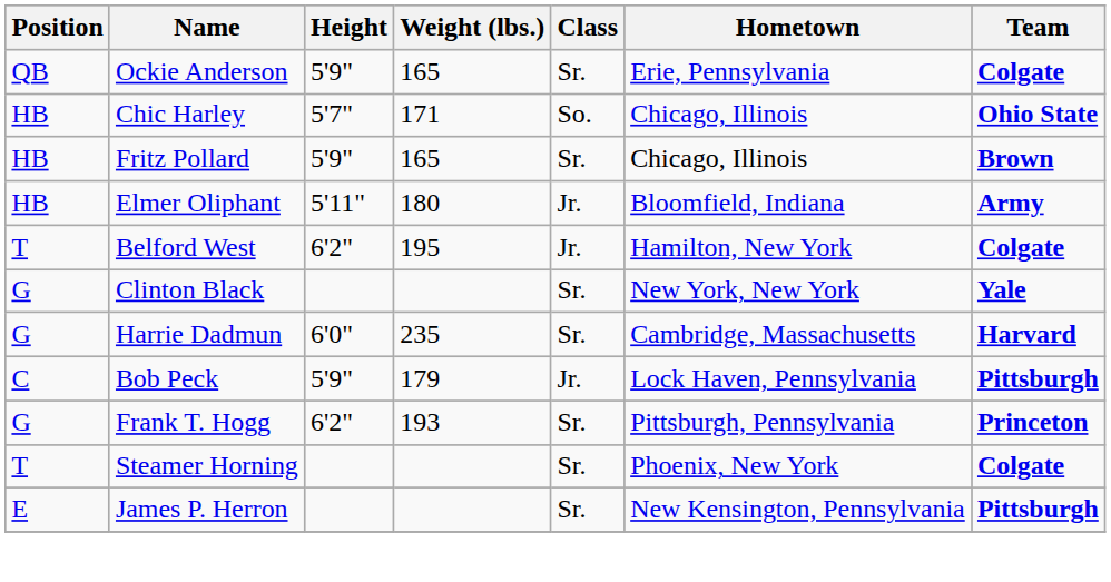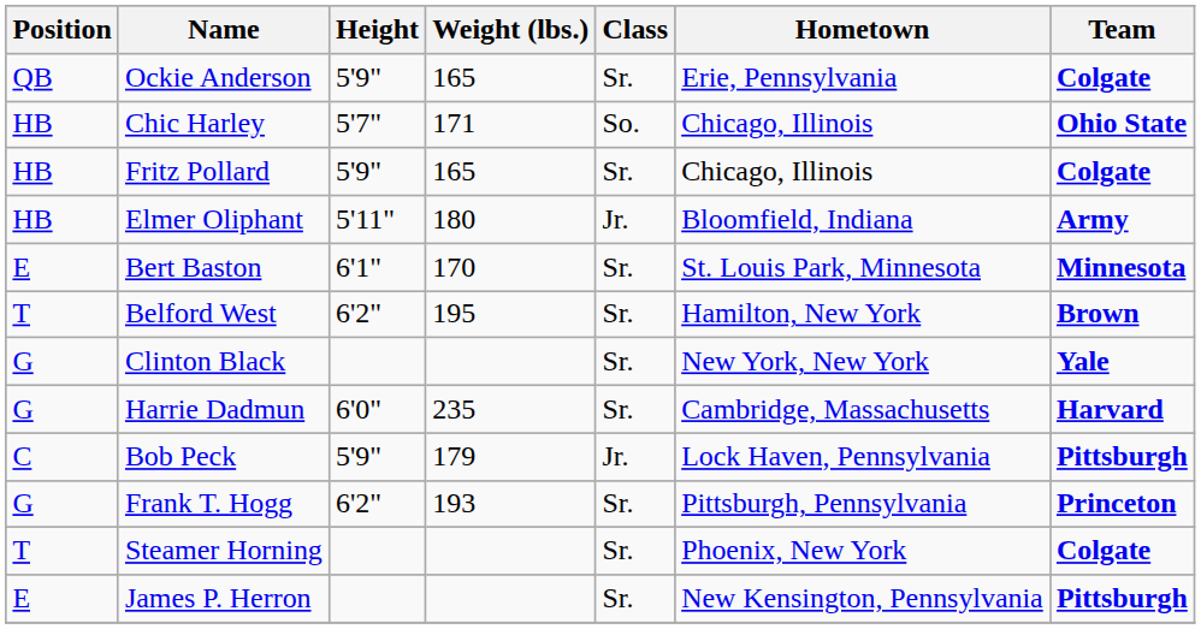 <table class="wikitable" style="font-size: 90%">
 <tr>
 <th>Position</th>
 <th>Name</th>
 <th>Height</th>
 <th>Weight (lbs.)</th>
 <th>Class</th>
 <th>Hometown</th>
 <th>Team</th>
 </tr>
 <tr>
 <td><a href='#'>QB</a></td>
 <td><a href='#'>Ockie Anderson</a></td>
 <td>5'9"</td>
 <td>165</td>
 <td>Sr.</td>
 <td><a href='#'>Erie, Pennsylvania</a></td>
 <td><strong><a href='#'>Colgate</a></strong></td>
 </tr>
 <tr>
 <td><a href='#'>HB</a></td>
 <td><a href='#'>Chic Harley</a></td>
 <td>5'7"</td>
 <td>171</td>
 <td>So.</td>
 <td><a href='#'>Chicago, Illinois</a></td>
 <td><strong><a href='#'>Ohio State</a></strong></td>
 </tr>
 <tr>
 <td><a href='#'>HB</a></td>
 <td><a href='#'>Fritz Pollard</a></td>
 <td>5'9"</td>
 <td>165</td>
 <td>Sr.</td>
 <td>Chicago, Illinois</td>
-<td><strong><a href='#'>Brown</a></strong></td>
+<td><strong><a href='#'>Colgate</a></strong></td>
 </tr>
 <tr>
 <td><a href='#'>HB</a></td>
 <td><a href='#'>Elmer Oliphant</a></td>
 <td>5'11"</td>
 <td>180</td>
 <td>Jr.</td>
 <td><a href='#'>Bloomfield, Indiana</a></td>
 <td><strong><a href='#'>Army</a></strong></td>
 </tr>
 <tr>
+<td><a href='#'>E</a></td>
+<td><a href='#'>Bert Baston</a></td>
+<td>6'1"</td>
+<td>170</td>
+<td>Sr.</td>
+<td><a href='#'>St. Louis Park, Minnesota</a></td>
+<td><strong><a href='#'>Minnesota</a></strong></td>
+</tr>
+<tr>
 <td><a href='#'>T</a></td>
 <td><a href='#'>Belford West</a></td>
 <td>6'2"</td>
 <td>195</td>
-<td>Jr.</td>
+<td>Sr.</td>
 <td><a href='#'>Hamilton, New York</a></td>
-<td><strong><a href='#'>Colgate</a></strong></td>
+<td><strong><a href='#'>Brown</a></strong></td>
 </tr>
 <tr>
 <td><a href='#'>G</a></td>
 <td><a href='#'>Clinton Black</a></td>
 <td></td>
 <td></td>
 <td>Sr.</td>
 <td><a href='#'>New York, New York</a></td>
 <td><strong><a href='#'>Yale</a></strong></td>
 </tr>
 <tr>
 <td><a href='#'>G</a></td>
 <td><a href='#'>Harrie Dadmun</a></td>
 <td>6'0"</td>
 <td>235</td>
 <td>Sr.</td>
 <td><a href='#'>Cambridge, Massachusetts</a></td>
 <td><strong><a href='#'>Harvard</a></strong></td>
 </tr>
 <tr>
 <td><a href='#'>C</a></td>
 <td><a href='#'>Bob Peck</a></td>
 <td>5'9"</td>
 <td>179</td>
 <td>Jr.</td>
 <td><a href='#'>Lock Haven, Pennsylvania</a></td>
 <td><strong><a href='#'>Pittsburgh</a></strong></td>
 </tr>
 <tr>
 <td><a href='#'>G</a></td>
 <td><a href='#'>Frank T. Hogg</a></td>
 <td>6'2"</td>
 <td>193</td>
 <td>Sr.</td>
 <td><a href='#'>Pittsburgh, Pennsylvania</a></td>
 <td><strong><a href='#'>Princeton</a></strong></td>
 </tr>
 <tr>
 <td><a href='#'>T</a></td>
 <td><a href='#'>Steamer Horning</a></td>
 <td></td>
 <td></td>
 <td>Sr.</td>
 <td><a href='#'>Phoenix, New York</a></td>
 <td><strong><a href='#'>Colgate</a></strong></td>
 </tr>
 <tr>
 <td><a href='#'>E</a></td>
 <td><a href='#'>James P. Herron</a></td>
 <td></td>
 <td></td>
 <td>Sr.</td>
 <td><a href='#'>New Kensington, Pennsylvania</a></td>
 <td><strong><a href='#'>Pittsburgh</a></strong></td>
 </tr>
 <tr>
 </tr>
 </table>
